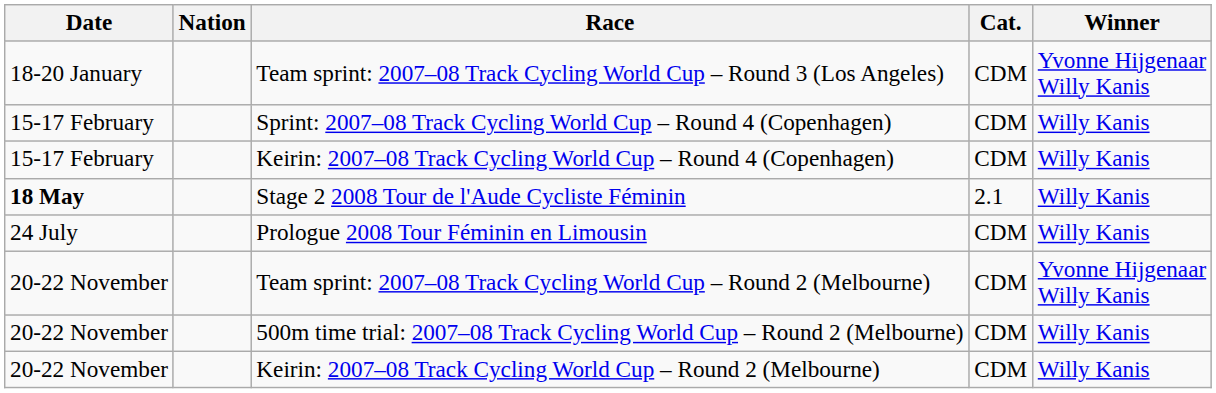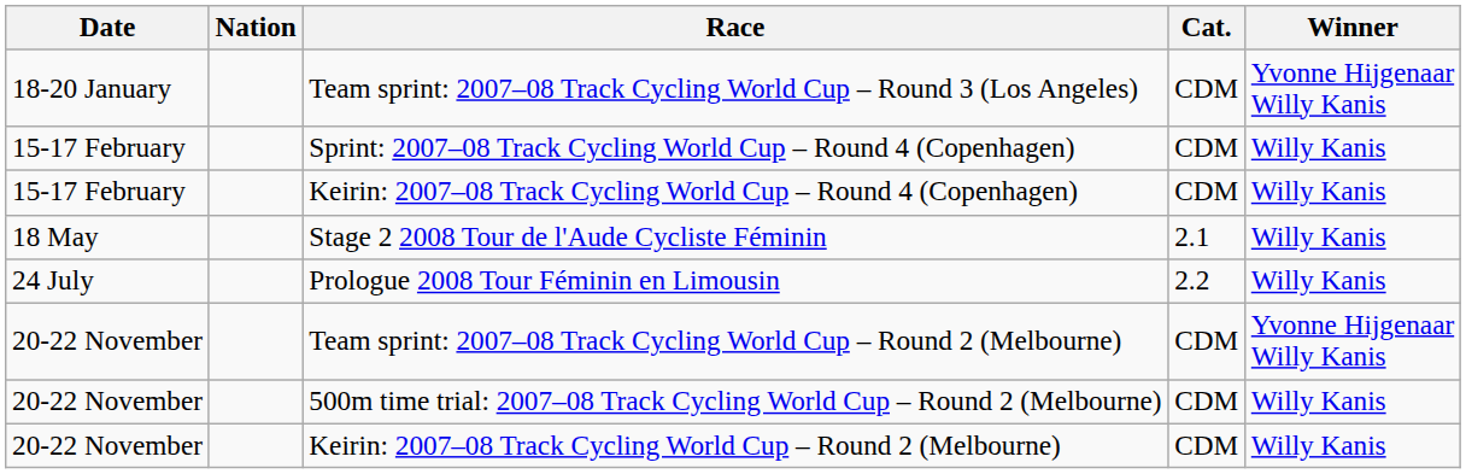 <table class="wikitable sortable">
 <tr>
 <th>Date</th>
 <th>Nation</th>
 <th>Race</th>
 <th>Cat.</th>
 <th>Winner</th>
 </tr>
 <tr>
 <td>18-20 January</td>
 <td></td>
 <td>Team sprint: <a href='#'>2007–08 Track Cycling World Cup</a> – Round 3 (Los Angeles)</td>
 <td>CDM</td>
 <td> <a href='#'>Yvonne Hijgenaar</a><br> <a href='#'>Willy Kanis</a></td>
 </tr>
 <tr>
 <td>15-17 February</td>
 <td></td>
 <td>Sprint: <a href='#'>2007–08 Track Cycling World Cup</a> – Round 4 (Copenhagen)</td>
 <td>CDM</td>
 <td> <a href='#'>Willy Kanis</a></td>
 </tr>
 <tr>
 <td>15-17 February</td>
 <td></td>
 <td>Keirin: <a href='#'>2007–08 Track Cycling World Cup</a> – Round 4 (Copenhagen)</td>
 <td>CDM</td>
 <td> <a href='#'>Willy Kanis</a></td>
 </tr>
 <tr>
-<td><strong>18 May</strong></td>
+<td>18 May</td>
 <td></td>
 <td>Stage 2 <a href='#'>2008 Tour de l'Aude Cycliste Féminin</a></td>
 <td>2.1</td>
 <td> <a href='#'>Willy Kanis</a></td>
 </tr>
 <tr>
 <td>24 July</td>
 <td></td>
 <td>Prologue <a href='#'>2008 Tour Féminin en Limousin</a></td>
-<td>CDM</td>
+<td>2.2</td>
 <td> <a href='#'>Willy Kanis</a></td>
 </tr>
 <tr>
 <td>20-22 November</td>
 <td></td>
 <td>Team sprint: <a href='#'>2007–08 Track Cycling World Cup</a> – Round 2 (Melbourne)</td>
 <td>CDM</td>
 <td> <a href='#'>Yvonne Hijgenaar</a><br> <a href='#'>Willy Kanis</a></td>
 </tr>
 <tr>
 <td>20-22 November</td>
 <td></td>
 <td>500m time trial: <a href='#'>2007–08 Track Cycling World Cup</a> – Round 2 (Melbourne)</td>
 <td>CDM</td>
 <td> <a href='#'>Willy Kanis</a></td>
 </tr>
 <tr>
 <td>20-22 November</td>
 <td></td>
 <td>Keirin: <a href='#'>2007–08 Track Cycling World Cup</a> – Round 2 (Melbourne)</td>
 <td>CDM</td>
 <td> <a href='#'>Willy Kanis</a></td>
 </tr>
 </table>
